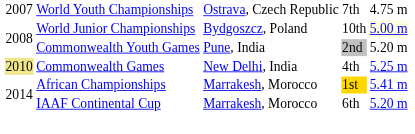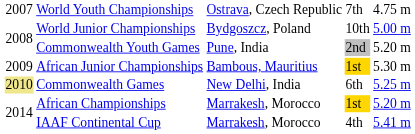 <table>
 <tr>
 <td>2007</td>
 <td><a href='#'>World Youth Championships</a></td>
 <td><a href='#'>Ostrava</a>, Czech Republic</td>
 <td>7th</td>
 <td>4.75 m</td>
 </tr>
 <tr>
 <td rowspan=2>2008</td>
 <td><a href='#'>World Junior Championships</a></td>
 <td><a href='#'>Bydgoszcz</a>, Poland</td>
 <td>10th</td>
-<td style="background: lightyellow;"><a href='#'>5.00 m</a></td>
+<td><a href='#'>5.00 m</a></td>
 </tr>
 <tr>
 <td><a href='#'>Commonwealth Youth Games</a></td>
 <td><a href='#'>Pune</a>, India</td>
 <td bgcolor=silver>2nd</td>
 <td>5.20 m</td>
 </tr>
 <tr>
+<td>2009</td>
+<td><a href='#'>African Junior Championships</a></td>
+<td><a href='#'>Bambous, Mauritius</a></td>
+<td bgcolor=gold>1st</td>
+<td>5.30 m </td>
+</tr>
+<tr>
 <td style="background: khaki;">2010</td>
 <td><a href='#'>Commonwealth Games</a></td>
 <td><a href='#'>New Delhi</a>, India</td>
-<td>4th</td>
+<td>6th</td>
 <td><a href='#'>5.25 m</a></td>
 </tr>
 <tr>
 <td rowspan=2>2014</td>
 <td><a href='#'>African Championships</a></td>
 <td><a href='#'>Marrakesh</a>, Morocco</td>
 <td bgcolor=gold>1st</td>
-<td><a href='#'>5.41 m</a> </td>
+<td><a href='#'>5.20 m</a></td>
 </tr>
 <tr>
 <td><a href='#'>IAAF Continental Cup</a></td>
 <td><a href='#'>Marrakesh</a>, Morocco</td>
-<td>6th</td>
-<td><a href='#'>5.20 m</a></td>
+<td>4th</td>
+<td><a href='#'>5.41 m</a> </td>
 </tr>
 </table>
